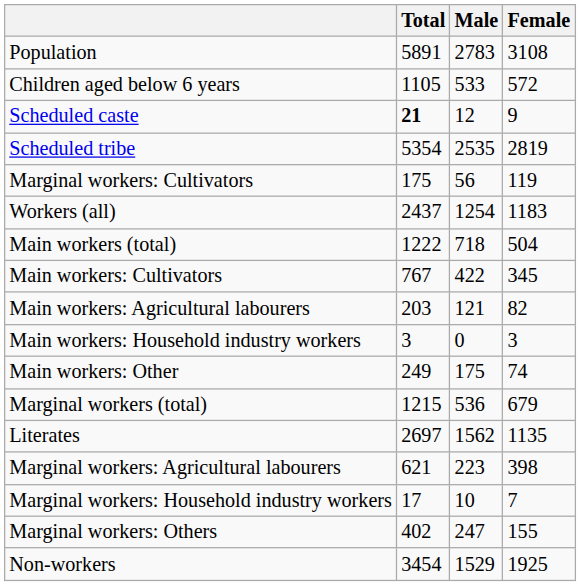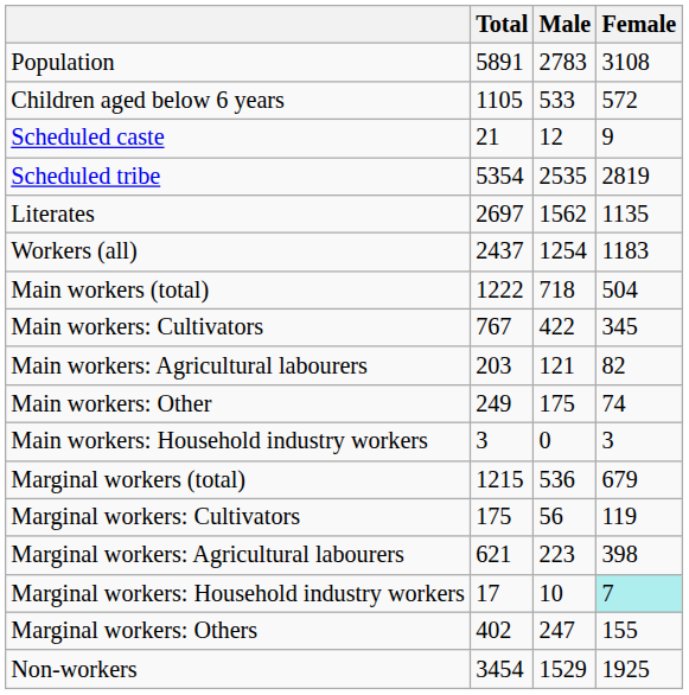 <table class="wikitable sortable">
 <tr>
 <th></th>
 <th>Total</th>
 <th>Male</th>
 <th>Female</th>
 </tr>
 <tr>
 <td>Population</td>
 <td>5891</td>
 <td>2783</td>
 <td>3108</td>
 </tr>
 <tr>
 <td>Children aged below 6 years</td>
 <td>1105</td>
 <td>533</td>
 <td>572</td>
 </tr>
 <tr>
 <td><a href='#'>Scheduled caste</a></td>
-<td><strong>21</strong></td>
+<td>21</td>
 <td>12</td>
 <td>9</td>
 </tr>
 <tr>
 <td><a href='#'>Scheduled tribe</a></td>
 <td>5354</td>
 <td>2535</td>
 <td>2819</td>
 </tr>
 <tr>
-<td>Marginal workers: Cultivators</td>
-<td>175</td>
-<td>56</td>
-<td>119</td>
+<td>Literates</td>
+<td>2697</td>
+<td>1562</td>
+<td>1135</td>
 </tr>
 <tr>
 <td>Workers (all)</td>
 <td>2437</td>
 <td>1254</td>
 <td>1183</td>
 </tr>
 <tr>
 <td>Main workers (total)</td>
 <td>1222</td>
 <td>718</td>
 <td>504</td>
 </tr>
 <tr>
 <td>Main workers: Cultivators</td>
 <td>767</td>
 <td>422</td>
 <td>345</td>
 </tr>
 <tr>
 <td>Main workers: Agricultural labourers</td>
 <td>203</td>
 <td>121</td>
 <td>82</td>
 </tr>
 <tr>
+<td>Main workers: Other</td>
+<td>249</td>
+<td>175</td>
+<td>74</td>
+</tr>
+<tr>
 <td>Main workers: Household industry workers</td>
 <td>3</td>
 <td>0</td>
 <td>3</td>
-</tr>
-<tr>
-<td>Main workers: Other</td>
-<td>249</td>
-<td>175</td>
-<td>74</td>
 </tr>
 <tr>
 <td>Marginal workers (total)</td>
 <td>1215</td>
 <td>536</td>
 <td>679</td>
 </tr>
 <tr>
-<td>Literates</td>
-<td>2697</td>
-<td>1562</td>
-<td>1135</td>
+<td>Marginal workers: Cultivators</td>
+<td>175</td>
+<td>56</td>
+<td>119</td>
 </tr>
 <tr>
 <td>Marginal workers: Agricultural labourers</td>
 <td>621</td>
 <td>223</td>
 <td>398</td>
 </tr>
 <tr>
 <td>Marginal workers: Household industry workers</td>
 <td>17</td>
 <td>10</td>
-<td>7</td>
+<td style="background: paleturquoise;">7</td>
 </tr>
 <tr>
 <td>Marginal workers: Others</td>
 <td>402</td>
 <td>247</td>
 <td>155</td>
 </tr>
 <tr>
 <td>Non-workers</td>
 <td>3454</td>
 <td>1529</td>
 <td>1925</td>
 </tr>
 </table>
